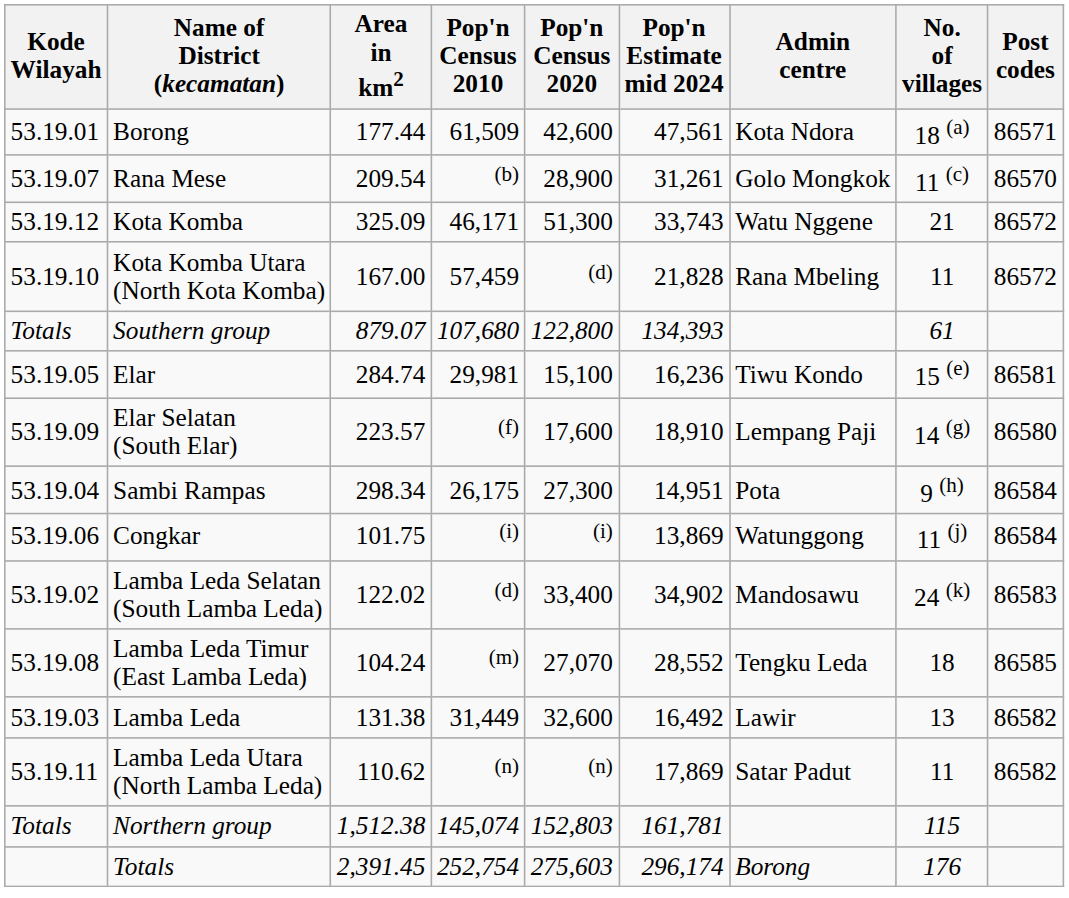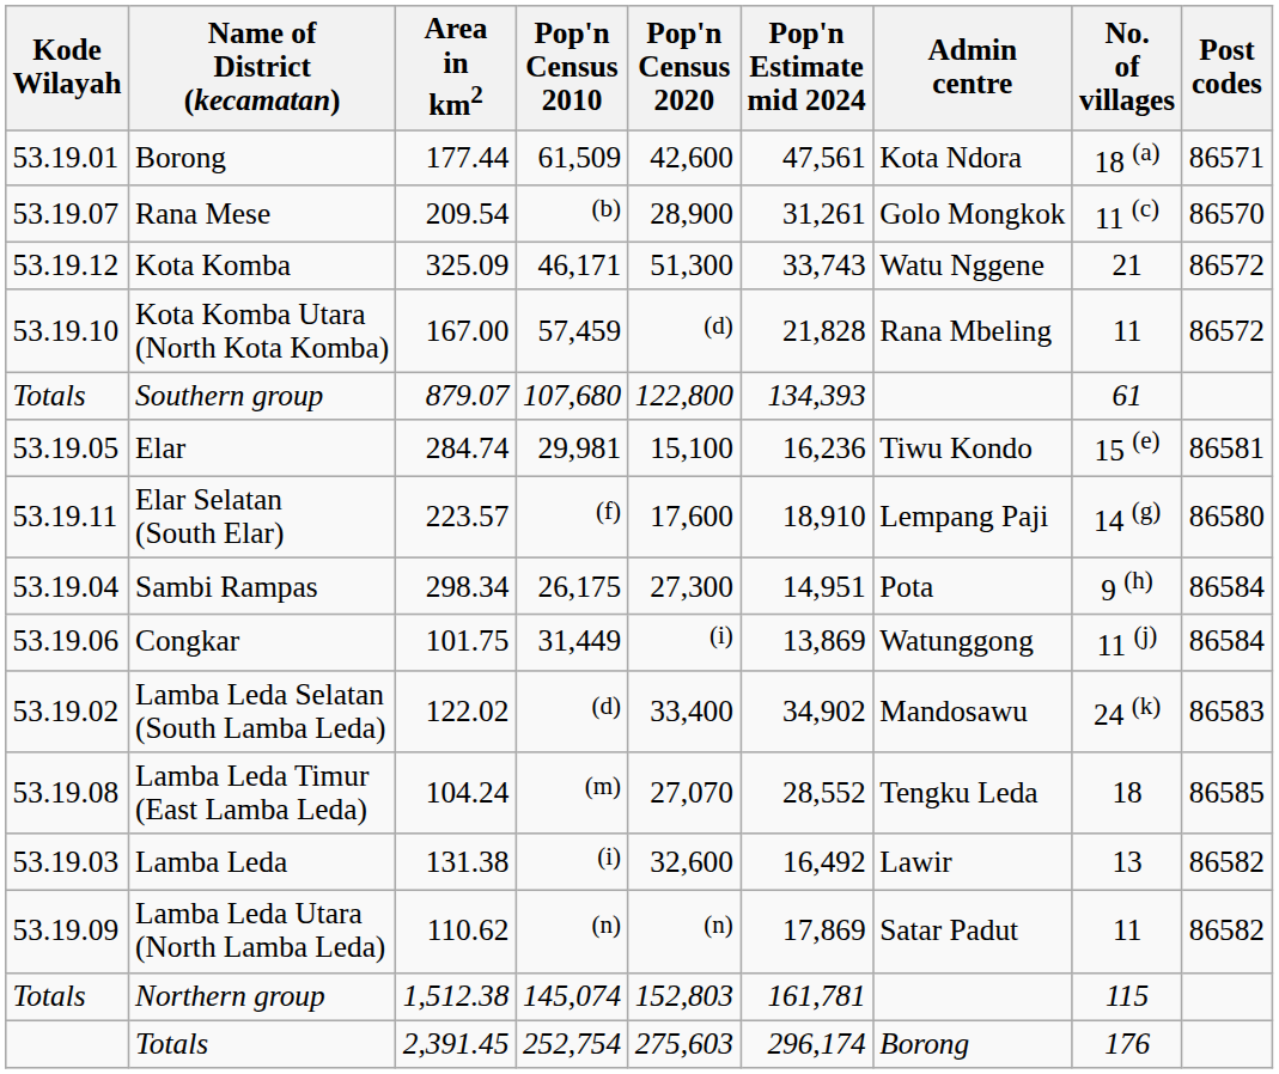 <table class="sortable wikitable">
 <tr>
 <th>Kode <br>Wilayah</th>
 <th>Name of <br>District <br> (<em>kecamatan</em>)</th>
 <th>Area <br>in <br>km<sup>2</sup></th>
 <th>Pop'n<br>Census<br>2010</th>
 <th>Pop'n<br>Census<br>2020</th>
 <th>Pop'n<br>Estimate<br>mid 2024</th>
 <th>Admin<br>centre</th>
 <th>No.<br>of <br>villages</th>
 <th>Post<br>codes</th>
 </tr>
 <tr>
 <td>53.19.01</td>
 <td>Borong </td>
 <td align="right">177.44</td>
 <td align="right">61,509</td>
 <td align="right">42,600</td>
 <td align="right">47,561</td>
 <td>Kota Ndora</td>
 <td align="center">18 <sup>(a)</sup></td>
 <td>86571</td>
 </tr>
 <tr>
 <td>53.19.07</td>
 <td>Rana Mese </td>
 <td align="right">209.54</td>
 <td align="right"><sup>(b)</sup></td>
 <td align="right">28,900</td>
 <td align="right">31,261</td>
 <td>Golo Mongkok</td>
 <td align="center">11 <sup>(c)</sup></td>
 <td>86570</td>
 </tr>
 <tr>
 <td>53.19.12</td>
 <td>Kota Komba </td>
 <td align="right">325.09</td>
 <td align="right">46,171</td>
 <td align="right">51,300</td>
 <td align="right">33,743</td>
 <td>Watu Nggene</td>
 <td align="center">21</td>
 <td>86572</td>
 </tr>
 <tr>
 <td>53.19.10</td>
 <td>Kota Komba Utara  <br> (North Kota Komba)</td>
 <td align="right">167.00</td>
 <td align="right">57,459</td>
 <td align="right"><sup>(d)</sup></td>
 <td align="right">21,828</td>
 <td>Rana Mbeling</td>
 <td align="center">11</td>
 <td>86572</td>
 </tr>
 <tr>
 <td><em>Totals</em></td>
 <td><em>Southern group</em></td>
 <td align="right"><em>879.07</em></td>
 <td align="right"><em>107,680</em></td>
 <td align="right"><em>122,800</em></td>
 <td align="right"><em>134,393</em></td>
 <td></td>
 <td align="center"><em>61</em></td>
 <td></td>
 </tr>
 <tr>
 <td>53.19.05</td>
 <td>Elar </td>
 <td align="right">284.74</td>
 <td align="right">29,981</td>
 <td align="right">15,100</td>
 <td align="right">16,236</td>
 <td>Tiwu Kondo</td>
 <td align="center">15 <sup>(e)</sup></td>
 <td>86581</td>
 </tr>
 <tr>
-<td>53.19.09</td>
+<td>53.19.11</td>
 <td>Elar Selatan  <br>(South Elar)</td>
 <td align="right">223.57</td>
 <td align="right"><sup>(f)</sup></td>
 <td align="right">17,600</td>
 <td align="right">18,910</td>
 <td>Lempang Paji</td>
 <td align="center">14 <sup>(g)</sup></td>
 <td>86580</td>
 </tr>
 <tr>
 <td>53.19.04</td>
 <td>Sambi Rampas </td>
 <td align="right">298.34</td>
 <td align="right">26,175</td>
 <td align="right">27,300</td>
 <td align="right">14,951</td>
 <td>Pota</td>
 <td align="center">9 <sup>(h)</sup></td>
 <td>86584</td>
 </tr>
 <tr>
 <td>53.19.06</td>
 <td>Congkar </td>
 <td align="right">101.75</td>
-<td align="right"><sup>(i)</sup></td>
+<td align="right">31,449</td>
 <td align="right"><sup>(i)</sup></td>
 <td align="right">13,869</td>
 <td>Watunggong</td>
 <td align="center">11 <sup>(j)</sup></td>
 <td>86584</td>
 </tr>
 <tr>
 <td>53.19.02</td>
 <td>Lamba Leda Selatan  <br>(South Lamba Leda)</td>
 <td align="right">122.02</td>
 <td align="right"><sup>(d)</sup></td>
 <td align="right">33,400</td>
 <td align="right">34,902</td>
 <td>Mandosawu</td>
 <td align="center">24 <sup>(k)</sup></td>
 <td>86583</td>
 </tr>
 <tr>
 <td>53.19.08</td>
 <td>Lamba Leda Timur  <br>(East Lamba Leda)</td>
 <td align="right">104.24</td>
 <td align="right"><sup>(m)</sup></td>
 <td align="right">27,070</td>
 <td align="right">28,552</td>
 <td>Tengku Leda</td>
 <td align="center">18</td>
 <td>86585</td>
 </tr>
 <tr>
 <td>53.19.03</td>
 <td>Lamba Leda </td>
 <td align="right">131.38</td>
-<td align="right">31,449</td>
+<td align="right"><sup>(i)</sup></td>
 <td align="right">32,600</td>
 <td align="right">16,492</td>
 <td>Lawir</td>
 <td align="center">13</td>
 <td>86582</td>
 </tr>
 <tr>
-<td>53.19.11</td>
+<td>53.19.09</td>
 <td>Lamba Leda Utara  <br>(North Lamba Leda)</td>
 <td align="right">110.62</td>
 <td align="right"><sup>(n)</sup></td>
 <td align="right"><sup>(n)</sup></td>
 <td align="right">17,869</td>
 <td>Satar Padut</td>
 <td align="center">11</td>
 <td>86582</td>
 </tr>
 <tr>
 <td><em>Totals</em></td>
 <td><em>Northern group</em></td>
 <td align="right"><em>1,512.38</em></td>
 <td align="right"><em>145,074</em></td>
 <td align="right"><em>152,803</em></td>
 <td align="right"><em>161,781</em></td>
 <td></td>
 <td align="center"><em>115</em></td>
 <td></td>
 </tr>
 <tr>
 <td></td>
 <td><em>Totals</em></td>
 <td align="right"><em>2,391.45</em></td>
 <td align="right"><em>252,754</em></td>
 <td align="right"><em>275,603</em></td>
 <td align="right"><em>296,174</em></td>
 <td><em>Borong</em></td>
 <td align="center"><em>176</em></td>
 <td></td>
 </tr>
 </table>
